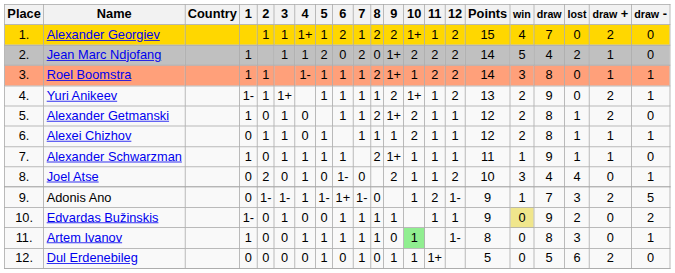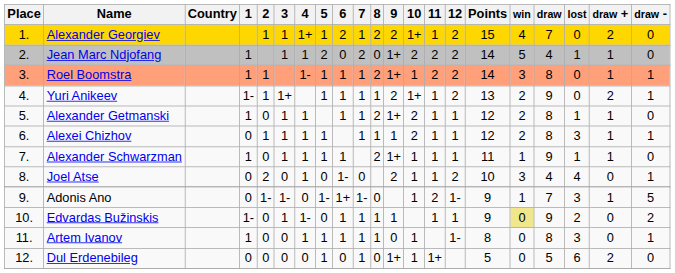 <table class=wikitable style="text-align: center;">
 <tr>
 <th>Place</th>
 <th>Name</th>
 <th>Country</th>
 <th>1</th>
 <th>2</th>
 <th>3</th>
 <th>4</th>
 <th>5</th>
 <th>6</th>
 <th>7</th>
 <th>8</th>
 <th>9</th>
 <th>10</th>
 <th>11</th>
 <th>12</th>
 <th>Points</th>
 <th><small>win</small></th>
 <th><small>draw</small></th>
 <th><small>lost</small></th>
 <th><small>draw</small> +</th>
 <th><small>draw</small> -</th>
 </tr>
 <tr bgcolor="gold">
 <td>1.</td>
 <td align="left"><a href='#'>Alexander Georgiev</a></td>
 <td align="left"></td>
 <td></td>
 <td>1</td>
 <td>1</td>
 <td>1+</td>
 <td>1</td>
 <td>2</td>
 <td>1</td>
 <td>2</td>
 <td>2</td>
 <td>1+</td>
 <td>1</td>
 <td>2</td>
 <td>15</td>
 <td>4</td>
 <td>7</td>
 <td>0</td>
 <td>2</td>
 <td>0</td>
 </tr>
 <tr bgcolor="silver">
 <td>2.</td>
 <td align="left"><a href='#'>Jean Marc Ndjofang</a></td>
 <td align="left"></td>
 <td>1</td>
 <td></td>
 <td>1</td>
 <td>1</td>
 <td>2</td>
 <td>0</td>
 <td>2</td>
 <td>0</td>
 <td>1+</td>
 <td>2</td>
 <td>2</td>
 <td>2</td>
 <td>14</td>
 <td>5</td>
 <td>4</td>
-<td>2</td>
+<td>1</td>
 <td>1</td>
 <td>0</td>
 </tr>
 <tr bgcolor="lightsalmon">
 <td>3.</td>
 <td align="left"><a href='#'>Roel Boomstra</a></td>
 <td align="left"></td>
 <td>1</td>
 <td>1</td>
 <td></td>
 <td>1-</td>
 <td>1</td>
 <td>1</td>
 <td>1</td>
 <td>2</td>
 <td>1+</td>
 <td>1</td>
 <td>2</td>
 <td>2</td>
 <td>14</td>
 <td>3</td>
 <td>8</td>
 <td>0</td>
 <td>1</td>
 <td>1</td>
 </tr>
 <tr>
 <td>4.</td>
 <td align="left"><a href='#'>Yuri Anikeev</a></td>
 <td align="left"></td>
 <td>1-</td>
 <td>1</td>
 <td>1+</td>
 <td></td>
 <td>1</td>
 <td>1</td>
 <td>1</td>
 <td>1</td>
 <td>2</td>
 <td>1+</td>
 <td>1</td>
 <td>2</td>
 <td>13</td>
 <td>2</td>
 <td>9</td>
 <td>0</td>
 <td>2</td>
 <td>1</td>
 </tr>
 <tr>
 <td>5.</td>
 <td align="left"><a href='#'>Alexander Getmanski</a></td>
 <td align="left"></td>
 <td>1</td>
 <td>0</td>
 <td>1</td>
-<td>0</td>
+<td>1</td>
 <td></td>
 <td>1</td>
 <td>1</td>
 <td>2</td>
 <td>1+</td>
 <td>2</td>
 <td>1</td>
 <td>1</td>
 <td>12</td>
 <td>2</td>
 <td>8</td>
 <td>1</td>
-<td>2</td>
+<td>1</td>
 <td>0</td>
 </tr>
 <tr>
 <td>6.</td>
 <td align="left"><a href='#'>Alexei Chizhov</a></td>
 <td align="left"></td>
 <td>0</td>
 <td>1</td>
 <td>1</td>
-<td>0</td>
+<td>1</td>
 <td>1</td>
 <td></td>
 <td>1</td>
 <td>1</td>
 <td>1</td>
 <td>2</td>
 <td>1</td>
 <td>1</td>
 <td>12</td>
 <td>2</td>
 <td>8</td>
-<td>1</td>
+<td>3</td>
 <td>1</td>
 <td>1</td>
 </tr>
 <tr>
 <td>7.</td>
 <td align="left"><a href='#'>Alexander Schwarzman</a></td>
 <td align="left"></td>
 <td>1</td>
 <td>0</td>
 <td>1</td>
 <td>1</td>
 <td>1</td>
 <td>1</td>
 <td></td>
 <td>2</td>
 <td>1+</td>
 <td>1</td>
 <td>1</td>
 <td>1</td>
 <td>11</td>
 <td>1</td>
 <td>9</td>
 <td>1</td>
 <td>1</td>
 <td>0</td>
 </tr>
 <tr>
 <td>8.</td>
 <td align="left"><a href='#'>Joel Atse</a></td>
 <td align="left"></td>
 <td>0</td>
 <td>2</td>
 <td>0</td>
 <td>1</td>
 <td>0</td>
 <td>1-</td>
 <td>0</td>
 <td></td>
 <td>2</td>
 <td>1</td>
 <td>1</td>
 <td>2</td>
 <td>10</td>
 <td>3</td>
 <td>4</td>
 <td>4</td>
 <td>0</td>
 <td>1</td>
 </tr>
 <tr>
 </tr>
 <tr>
 <td>9.</td>
 <td align="left">Adonis Ano</td>
 <td align="left"></td>
 <td>0</td>
 <td>1-</td>
 <td>1-</td>
-<td>1</td>
+<td>0</td>
 <td>1-</td>
 <td>1+</td>
 <td>1-</td>
 <td>0</td>
 <td></td>
 <td>1</td>
 <td>2</td>
 <td>1-</td>
 <td>9</td>
 <td>1</td>
 <td>7</td>
 <td>3</td>
-<td>2</td>
+<td>1</td>
 <td>5</td>
 </tr>
 <tr>
 <td>10.</td>
 <td align="left"><a href='#'>Edvardas Bužinskis</a></td>
 <td align="left"></td>
 <td>1-</td>
 <td>0</td>
 <td>1</td>
-<td>0</td>
+<td>1-</td>
 <td>0</td>
 <td>1</td>
 <td>1</td>
 <td>1</td>
 <td>1</td>
 <td></td>
 <td>1</td>
 <td>1</td>
 <td>9</td>
 <td style="background: khaki;">0</td>
 <td>9</td>
 <td>2</td>
 <td>0</td>
 <td>2</td>
 </tr>
 <tr>
 <td>11.</td>
 <td align="left"><a href='#'>Artem Ivanov</a></td>
 <td align="left"></td>
 <td>1</td>
 <td>0</td>
 <td>0</td>
 <td>1</td>
 <td>1</td>
 <td>1</td>
 <td>1</td>
 <td>1</td>
 <td>0</td>
-<td style="background: lightgreen;">1</td>
+<td>1</td>
 <td></td>
 <td>1-</td>
 <td>8</td>
 <td>0</td>
 <td>8</td>
 <td>3</td>
 <td>0</td>
 <td>1</td>
 </tr>
 <tr>
 <td>12.</td>
 <td align="left"><a href='#'>Dul Erdenebileg</a></td>
 <td align="left"></td>
 <td>0</td>
 <td>0</td>
 <td>0</td>
 <td>0</td>
 <td>1</td>
 <td>0</td>
 <td>1</td>
 <td>0</td>
-<td>1</td>
+<td>1+</td>
 <td>1</td>
 <td>1+</td>
 <td></td>
 <td>5</td>
 <td>0</td>
 <td>5</td>
 <td>6</td>
 <td>2</td>
 <td>0</td>
 </tr>
 <tr>
 </tr>
 </table>
